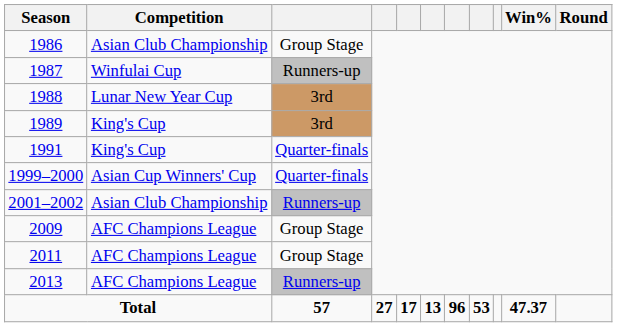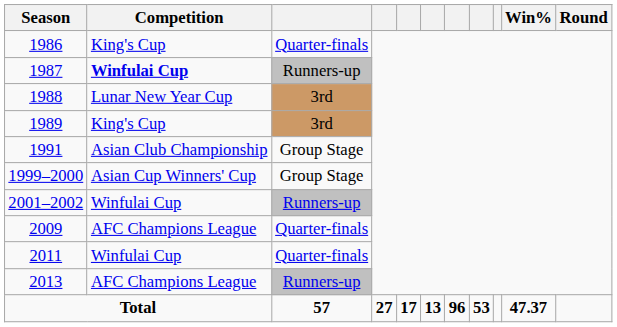 <table class="wikitable sortable" style="text-align:center;">
 <tr>
 <th>Season</th>
 <th>Competition</th>
 <th></th>
 <th></th>
 <th></th>
 <th></th>
 <th></th>
 <th></th>
 <th></th>
 <th>Win%</th>
 <th>Round</th>
 </tr>
 <tr>
 <td><a href='#'>1986</a></td>
-<td align=left><a href='#'>Asian Club Championship</a><br></td>
-<td>Group Stage</td>
+<td align=left><a href='#'>King's Cup</a><br></td>
+<td><a href='#'>Quarter-finals</a></td>
 </tr>
 <tr>
 <td><a href='#'>1987</a></td>
-<td align=left><a href='#'>Winfulai Cup</a><br></td>
+<td align=left><strong><a href='#'>Winfulai Cup</a><br></strong></td>
 <td bgcolor=silver>Runners-up</td>
 </tr>
 <tr>
 <td><a href='#'>1988</a></td>
 <td align=left><a href='#'>Lunar New Year Cup</a><br></td>
 <td bgcolor=cc9966>3rd</td>
 </tr>
 <tr>
 <td><a href='#'>1989</a></td>
 <td align=left><a href='#'>King's Cup</a><br></td>
 <td bgcolor=cc9966>3rd</td>
 </tr>
 <tr>
 <td><a href='#'>1991</a></td>
-<td align=left><a href='#'>King's Cup</a><br></td>
-<td><a href='#'>Quarter-finals</a></td>
+<td align=left><a href='#'>Asian Club Championship</a><br></td>
+<td>Group Stage</td>
 </tr>
 <tr>
 <td><a href='#'>1999–2000</a></td>
 <td align=left><a href='#'>Asian Cup Winners' Cup</a><br></td>
-<td><a href='#'>Quarter-finals</a></td>
+<td>Group Stage</td>
 </tr>
 <tr>
 <td><a href='#'>2001–2002</a></td>
-<td align=left><a href='#'>Asian Club Championship</a><br></td>
+<td align=left><a href='#'>Winfulai Cup</a><br></td>
 <td bgcolor=silver><a href='#'>Runners-up</a></td>
 </tr>
 <tr>
 <td><a href='#'>2009</a></td>
 <td align=left><a href='#'>AFC Champions League</a><br></td>
-<td>Group Stage</td>
+<td><a href='#'>Quarter-finals</a></td>
 </tr>
 <tr>
 <td><a href='#'>2011</a></td>
-<td align=left><a href='#'>AFC Champions League</a><br></td>
-<td>Group Stage</td>
+<td align=left><a href='#'>Winfulai Cup</a><br></td>
+<td><a href='#'>Quarter-finals</a></td>
 </tr>
 <tr>
 <td><a href='#'>2013</a></td>
 <td align=left><a href='#'>AFC Champions League</a><br></td>
 <td bgcolor=silver><a href='#'>Runners-up</a></td>
 </tr>
 <tr class="sortbottom">
 <td colspan="2"><strong>Total</strong></td>
 <td><strong>57</strong></td>
 <td><strong>27</strong></td>
 <td><strong>17</strong></td>
 <td><strong>13</strong></td>
 <td><strong>96</strong></td>
 <td><strong>53</strong></td>
 <td></td>
 <td><strong>47.37</strong></td>
 <td></td>
 </tr>
 </table>
